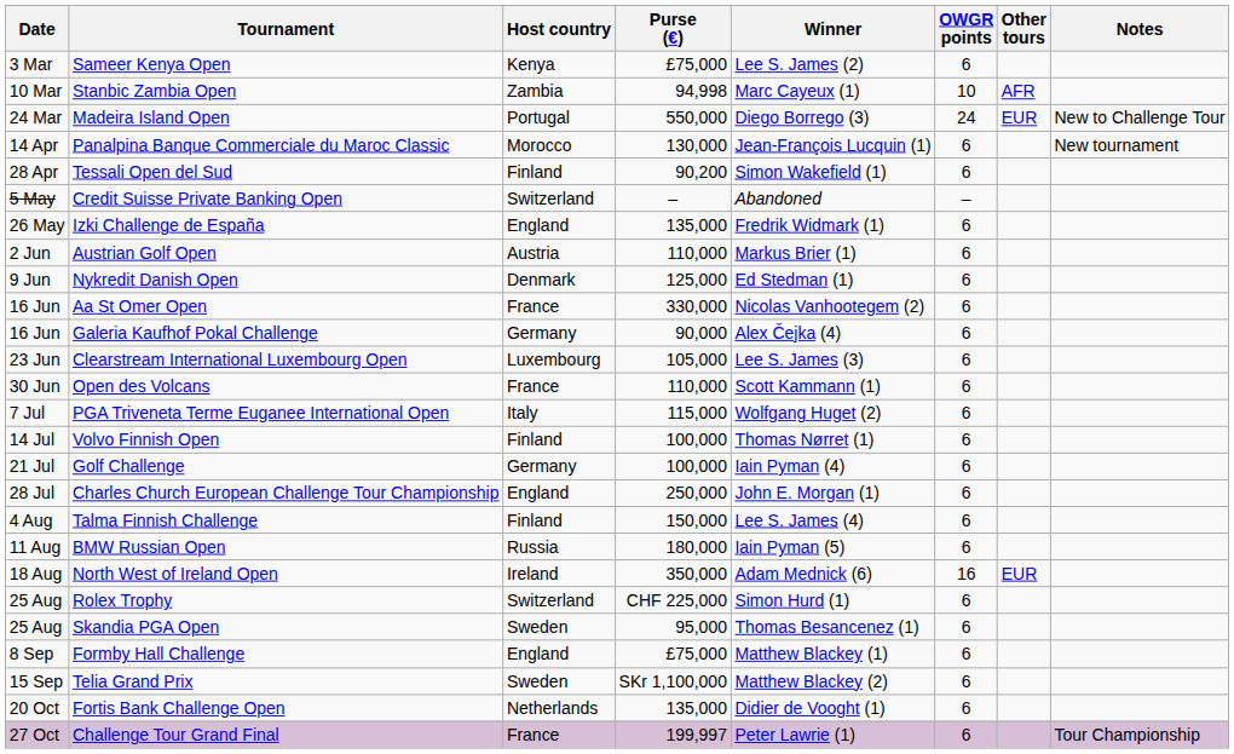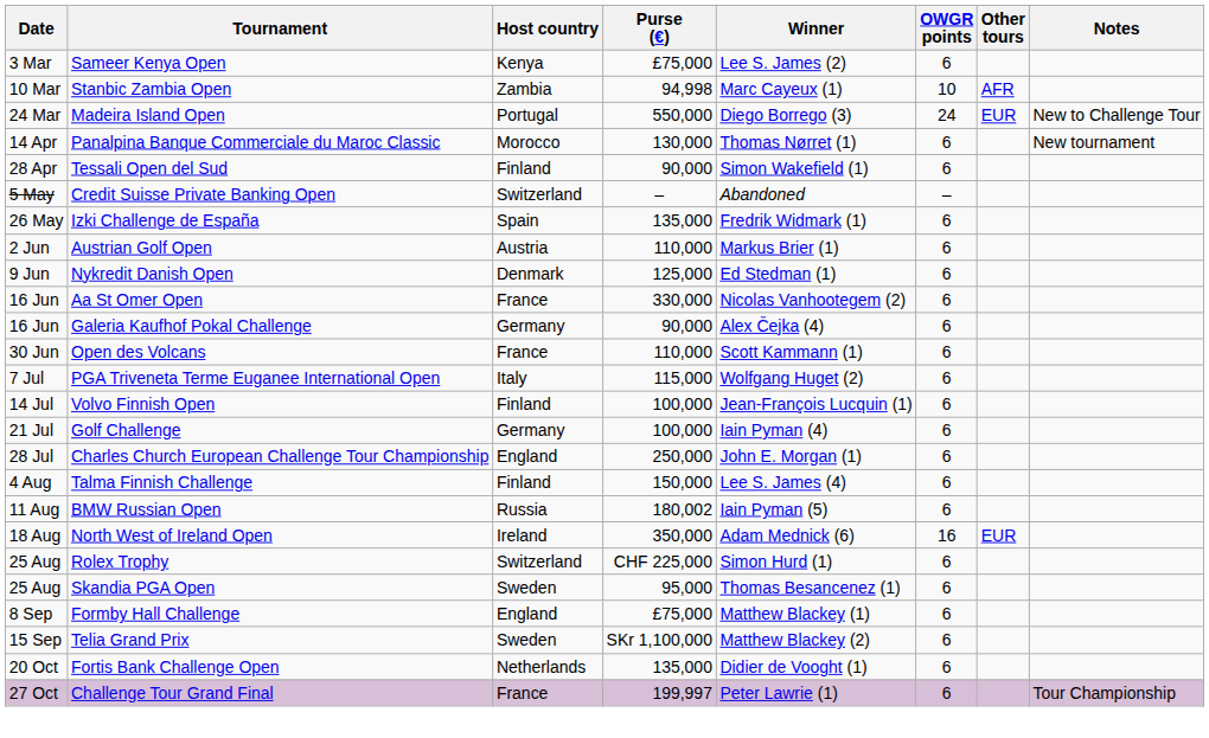 <table class="wikitable" style="font-size:95%">
 <tr>
 <th>Date</th>
 <th>Tournament</th>
 <th>Host country</th>
 <th>Purse<br>(<a href='#'>€</a>)</th>
 <th>Winner</th>
 <th><a href='#'>OWGR</a><br>points</th>
 <th>Other<br>tours</th>
 <th>Notes</th>
 </tr>
 <tr>
 <td>3 Mar</td>
 <td><a href='#'>Sameer Kenya Open</a></td>
 <td>Kenya</td>
 <td align=right>£75,000</td>
 <td> <a href='#'>Lee S. James</a> (2)</td>
 <td align=center>6</td>
 <td></td>
 <td></td>
 </tr>
 <tr>
 <td>10 Mar</td>
 <td><a href='#'>Stanbic Zambia Open</a></td>
 <td>Zambia</td>
 <td align=right>94,998</td>
 <td> <a href='#'>Marc Cayeux</a> (1)</td>
 <td align=center>10</td>
 <td><a href='#'>AFR</a></td>
 <td></td>
 </tr>
 <tr>
 <td>24 Mar</td>
 <td><a href='#'>Madeira Island Open</a></td>
 <td>Portugal</td>
 <td align=right>550,000</td>
 <td> <a href='#'>Diego Borrego</a> (3)</td>
 <td align=center>24</td>
 <td><a href='#'>EUR</a></td>
 <td>New to Challenge Tour</td>
 </tr>
 <tr>
 <td>14 Apr</td>
 <td><a href='#'>Panalpina Banque Commerciale du Maroc Classic</a></td>
 <td>Morocco</td>
 <td align=right>130,000</td>
-<td> <a href='#'>Jean-François Lucquin</a> (1)</td>
+<td> <a href='#'>Thomas Nørret</a> (1)</td>
 <td align=center>6</td>
 <td></td>
 <td>New tournament</td>
 </tr>
 <tr>
 <td>28 Apr</td>
 <td><a href='#'>Tessali Open del Sud</a></td>
 <td>Finland</td>
-<td align=right>90,200</td>
+<td align=right>90,000</td>
 <td> <a href='#'>Simon Wakefield</a> (1)</td>
 <td align=center>6</td>
 <td></td>
 <td></td>
 </tr>
 <tr>
 <td><s>5 May</s></td>
 <td><a href='#'>Credit Suisse Private Banking Open</a></td>
 <td>Switzerland</td>
 <td align=center>–</td>
 <td><em>Abandoned</em></td>
 <td align=center>–</td>
 <td></td>
 <td></td>
 </tr>
 <tr>
 <td>26 May</td>
 <td><a href='#'>Izki Challenge de España</a></td>
-<td>England</td>
+<td>Spain</td>
 <td align=right>135,000</td>
 <td> <a href='#'>Fredrik Widmark</a> (1)</td>
 <td align=center>6</td>
 <td></td>
 <td></td>
 </tr>
 <tr>
 <td>2 Jun</td>
 <td><a href='#'>Austrian Golf Open</a></td>
 <td>Austria</td>
 <td align=right>110,000</td>
 <td> <a href='#'>Markus Brier</a> (1)</td>
 <td align=center>6</td>
 <td></td>
 <td></td>
 </tr>
 <tr>
 <td>9 Jun</td>
 <td><a href='#'>Nykredit Danish Open</a></td>
 <td>Denmark</td>
 <td align=right>125,000</td>
 <td> <a href='#'>Ed Stedman</a> (1)</td>
 <td align=center>6</td>
 <td></td>
 <td></td>
 </tr>
 <tr>
 <td>16 Jun</td>
 <td><a href='#'>Aa St Omer Open</a></td>
 <td>France</td>
 <td align=right>330,000</td>
 <td> <a href='#'>Nicolas Vanhootegem</a> (2)</td>
 <td align=center>6</td>
 <td></td>
 <td></td>
 </tr>
 <tr>
 <td>16 Jun</td>
 <td><a href='#'>Galeria Kaufhof Pokal Challenge</a></td>
 <td>Germany</td>
 <td align=right>90,000</td>
 <td> <a href='#'>Alex Čejka</a> (4)</td>
 <td align=center>6</td>
 <td></td>
 <td></td>
 </tr>
 <tr>
-<td>23 Jun</td>
-<td><a href='#'>Clearstream International Luxembourg Open</a></td>
-<td>Luxembourg</td>
-<td align=right>105,000</td>
-<td> <a href='#'>Lee S. James</a> (3)</td>
-<td align=center>6</td>
-<td></td>
-<td></td>
-</tr>
-<tr>
 <td>30 Jun</td>
 <td><a href='#'>Open des Volcans</a></td>
 <td>France</td>
 <td align=right>110,000</td>
 <td> <a href='#'>Scott Kammann</a> (1)</td>
 <td align=center>6</td>
 <td></td>
 <td></td>
 </tr>
 <tr>
 <td>7 Jul</td>
 <td><a href='#'>PGA Triveneta Terme Euganee International Open</a></td>
 <td>Italy</td>
 <td align=right>115,000</td>
 <td> <a href='#'>Wolfgang Huget</a> (2)</td>
 <td align=center>6</td>
 <td></td>
 <td></td>
 </tr>
 <tr>
 <td>14 Jul</td>
 <td><a href='#'>Volvo Finnish Open</a></td>
 <td>Finland</td>
 <td align=right>100,000</td>
-<td> <a href='#'>Thomas Nørret</a> (1)</td>
+<td> <a href='#'>Jean-François Lucquin</a> (1)</td>
 <td align=center>6</td>
 <td></td>
 <td></td>
 </tr>
 <tr>
 <td>21 Jul</td>
 <td><a href='#'>Golf Challenge</a></td>
 <td>Germany</td>
 <td align=right>100,000</td>
 <td> <a href='#'>Iain Pyman</a> (4)</td>
 <td align=center>6</td>
 <td></td>
 <td></td>
 </tr>
 <tr>
 <td>28 Jul</td>
 <td><a href='#'>Charles Church European Challenge Tour Championship</a></td>
 <td>England</td>
 <td align=right>250,000</td>
 <td> <a href='#'>John E. Morgan</a> (1)</td>
 <td align=center>6</td>
 <td></td>
 <td></td>
 </tr>
 <tr>
 <td>4 Aug</td>
 <td><a href='#'>Talma Finnish Challenge</a></td>
 <td>Finland</td>
 <td align=right>150,000</td>
 <td> <a href='#'>Lee S. James</a> (4)</td>
 <td align=center>6</td>
 <td></td>
 <td></td>
 </tr>
 <tr>
 <td>11 Aug</td>
 <td><a href='#'>BMW Russian Open</a></td>
 <td>Russia</td>
-<td align=right>180,000</td>
+<td align=right>180,002</td>
 <td> <a href='#'>Iain Pyman</a> (5)</td>
 <td align=center>6</td>
 <td></td>
 <td></td>
 </tr>
 <tr>
 <td>18 Aug</td>
 <td><a href='#'>North West of Ireland Open</a></td>
 <td>Ireland</td>
 <td align=right>350,000</td>
 <td> <a href='#'>Adam Mednick</a> (6)</td>
 <td align=center>16</td>
 <td><a href='#'>EUR</a></td>
 <td></td>
 </tr>
 <tr>
 <td>25 Aug</td>
 <td><a href='#'>Rolex Trophy</a></td>
 <td>Switzerland</td>
 <td align=right>CHF 225,000</td>
 <td> <a href='#'>Simon Hurd</a> (1)</td>
 <td align=center>6</td>
 <td></td>
 <td></td>
 </tr>
 <tr>
 <td>25 Aug</td>
 <td><a href='#'>Skandia PGA Open</a></td>
 <td>Sweden</td>
 <td align=right>95,000</td>
 <td> <a href='#'>Thomas Besancenez</a> (1)</td>
 <td align=center>6</td>
 <td></td>
 <td></td>
 </tr>
 <tr>
 <td>8 Sep</td>
 <td><a href='#'>Formby Hall Challenge</a></td>
 <td>England</td>
 <td align=right>£75,000</td>
 <td> <a href='#'>Matthew Blackey</a> (1)</td>
 <td align=center>6</td>
 <td></td>
 <td></td>
 </tr>
 <tr>
 <td>15 Sep</td>
 <td><a href='#'>Telia Grand Prix</a></td>
 <td>Sweden</td>
 <td align=right>SKr 1,100,000</td>
 <td> <a href='#'>Matthew Blackey</a> (2)</td>
 <td align=center>6</td>
 <td></td>
 <td></td>
 </tr>
 <tr>
 <td>20 Oct</td>
 <td><a href='#'>Fortis Bank Challenge Open</a></td>
 <td>Netherlands</td>
 <td align=right>135,000</td>
 <td> <a href='#'>Didier de Vooght</a> (1)</td>
 <td align=center>6</td>
 <td></td>
 <td></td>
 </tr>
 <tr style="background:thistle;">
 <td>27 Oct</td>
 <td><a href='#'>Challenge Tour Grand Final</a></td>
 <td>France</td>
 <td align=right>199,997</td>
 <td> <a href='#'>Peter Lawrie</a> (1)</td>
 <td align=center>6</td>
 <td></td>
 <td>Tour Championship</td>
 </tr>
 </table>
